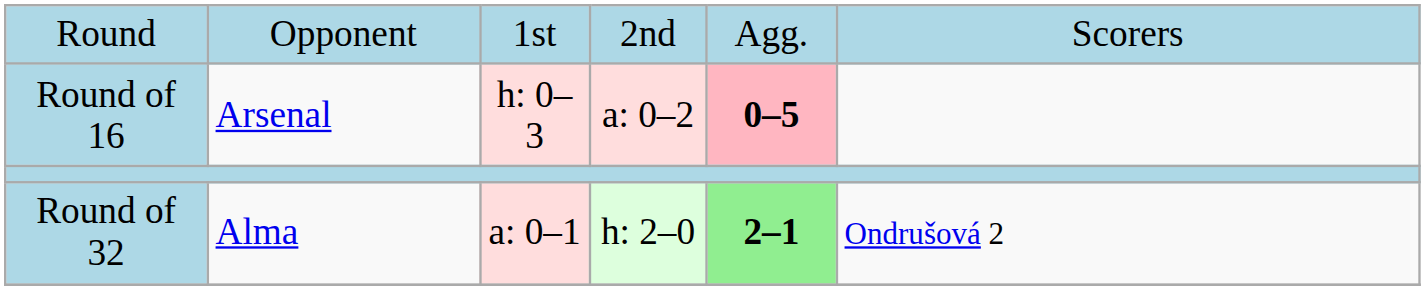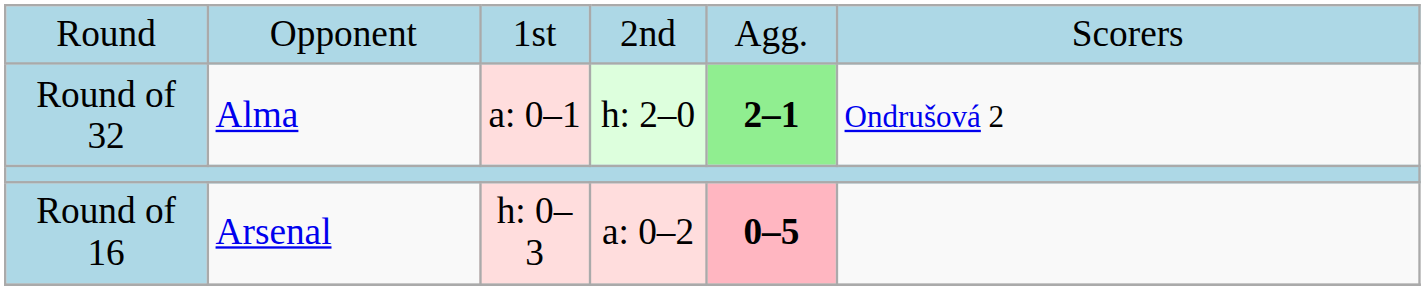 <table class="wikitable" style="text-align:center">
 <tr bgcolor=lightblue>
 <td width=150px>Round</td>
 <td width=200px>Opponent</td>
 <td width=80px>1st</td>
 <td width=80px>2nd</td>
 <td width=80px>Agg.</td>
 <td width=600px>Scorers</td>
 </tr>
 <tr>
+<td bgcolor=lightblue>Round of 32</td>
+<td align=left> <a href='#'>Alma</a></td>
+<td bgcolor="#ffdddd">a: 0–1</td>
+<td bgcolor="#ddffdd">h: 2–0</td>
+<td bgcolor=lightgreen><strong>2–1</strong></td>
+<td align=left><small><a href='#'>Ondrušová</a> 2</small></td>
+</tr>
+<tr bgcolor=lightblue>
+<td colspan=6></td>
+</tr>
+<tr>
 <td bgcolor=lightblue>Round of 16</td>
 <td align=left> <a href='#'>Arsenal</a></td>
 <td bgcolor="#ffdddd">h: 0–3</td>
 <td bgcolor="#ffdddd">a: 0–2</td>
 <td bgcolor=lightpink><strong>0–5</strong></td>
 <td align=left></td>
 </tr>
-<tr bgcolor=lightblue>
-<td colspan=6></td>
-</tr>
-<tr>
-<td bgcolor=lightblue>Round of 32</td>
-<td align=left> <a href='#'>Alma</a></td>
-<td bgcolor="#ffdddd">a: 0–1</td>
-<td bgcolor="#ddffdd">h: 2–0</td>
-<td bgcolor=lightgreen><strong>2–1</strong></td>
-<td align=left><small><a href='#'>Ondrušová</a> 2</small></td>
-</tr>
 <tr>
 </tr>
 </table>
